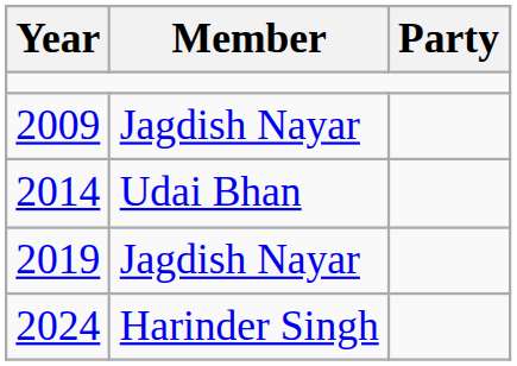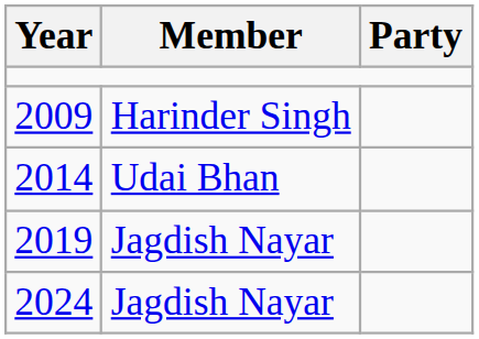 <table class="wikitable">
 <tr>
 <th>Year</th>
 <th>Member</th>
 <th colspan="2">Party</th>
 </tr>
 <tr>
 <td colspan=4></td>
 </tr>
 <tr>
 <td><a href='#'>2009</a></td>
-<td><a href='#'>Jagdish Nayar</a></td>
+<td><a href='#'>Harinder Singh</a></td>
 <td></td>
 </tr>
 <tr>
 <td><a href='#'>2014</a></td>
 <td><a href='#'>Udai Bhan</a></td>
 <td></td>
 </tr>
 <tr>
 <td><a href='#'>2019</a></td>
 <td><a href='#'>Jagdish Nayar</a></td>
 <td></td>
 </tr>
 <tr>
 <td><a href='#'>2024</a></td>
-<td><a href='#'>Harinder Singh</a></td>
+<td><a href='#'>Jagdish Nayar</a></td>
 </tr>
 </table>
